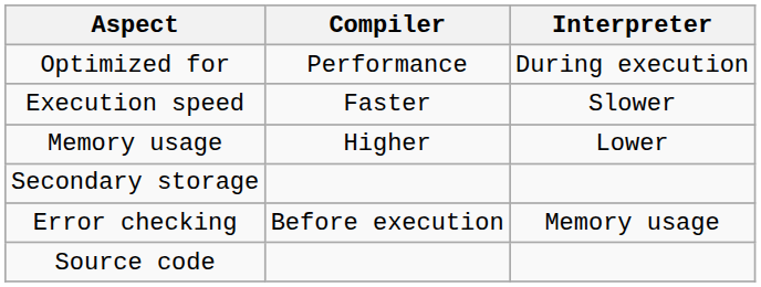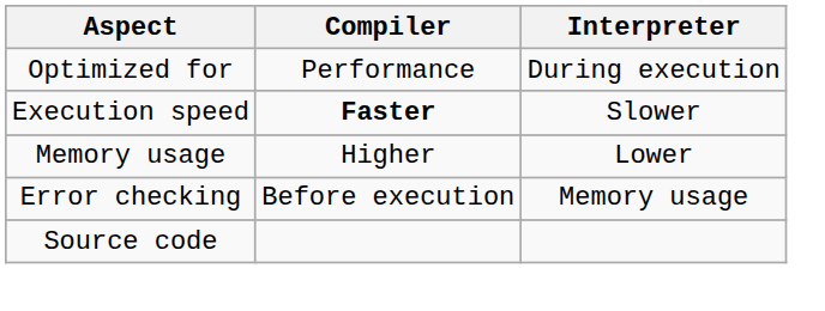 <table class="wikitable" style="text-align: center;">
 <tr>
 <th>Aspect</th>
 <th>Compiler</th>
 <th>Interpreter</th>
 </tr>
 <tr>
 <td>Optimized for</td>
 <td>Performance</td>
 <td>During execution</td>
 </tr>
 <tr>
 <td>Execution speed</td>
-<td>Faster</td>
+<td><strong>Faster</strong></td>
 <td>Slower</td>
 </tr>
 <tr>
 <td>Memory usage</td>
 <td>Higher</td>
 <td>Lower</td>
-</tr>
-<tr>
-<td>Secondary storage</td>
-<td></td>
-<td></td>
 </tr>
 <tr>
 <td>Error checking</td>
 <td>Before execution</td>
 <td>Memory usage</td>
 </tr>
 <tr>
 <td>Source code</td>
 <td></td>
 <td></td>
 </tr>
 </table>
